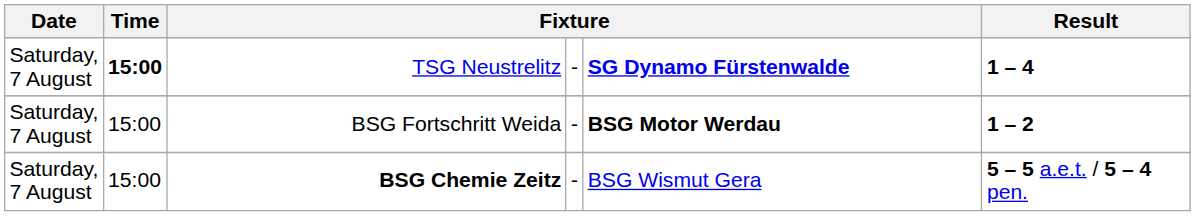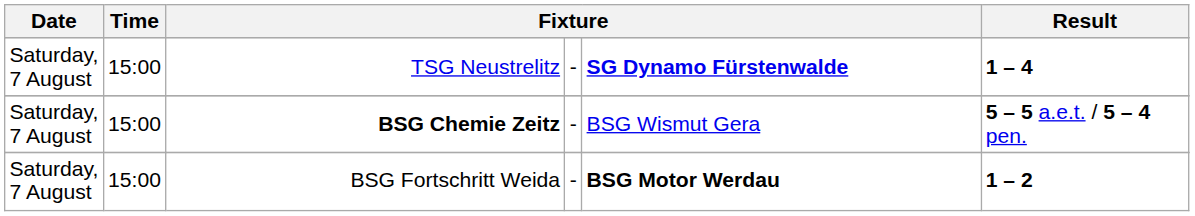 <table class="wikitable">
 <tr ---->
 <th style="width:65px;">Date</th>
 <th style="width:25px;">Time</th>
 <th colspan=3>Fixture</th>
 <th style="width:150px;">Result</th>
 </tr>
 <tr ---->
 </tr>
 <tr bgcolor="#FFFFFF">
 <td>Saturday, 7 August</td>
-<td><strong>15:00</strong></td>
+<td>15:00</td>
 <td style="width:295px;" align="right"><a href='#'>TSG Neustrelitz</a></td>
 <td>-</td>
 <td style="width:295px;"><strong><a href='#'>SG Dynamo Fürstenwalde</a></strong></td>
 <td><strong>1 – 4</strong></td>
+</tr>
+<tr ---->
+</tr>
+<tr bgcolor="#FFFFFF">
+<td>Saturday, 7 August</td>
+<td>15:00</td>
+<td align="right"><strong>BSG Chemie Zeitz</strong></td>
+<td>-</td>
+<td><a href='#'>BSG Wismut Gera</a></td>
+<td><strong>5 – 5</strong>  <a href='#'>a.e.t.</a> / <strong>5 – 4</strong>  <a href='#'>pen.</a></td>
 </tr>
 <tr ---->
 </tr>
 <tr bgcolor="#FFFFFF">
 <td>Saturday, 7 August</td>
 <td>15:00</td>
 <td align="right">BSG Fortschritt Weida</td>
 <td>-</td>
 <td><strong>BSG Motor Werdau</strong></td>
 <td><strong>1 – 2</strong></td>
 </tr>
-<tr ---->
-</tr>
-<tr bgcolor="#FFFFFF">
-<td>Saturday, 7 August</td>
-<td>15:00</td>
-<td align="right"><strong>BSG Chemie Zeitz</strong></td>
-<td>-</td>
-<td><a href='#'>BSG Wismut Gera</a></td>
-<td><strong>5 – 5</strong>  <a href='#'>a.e.t.</a> / <strong>5 – 4</strong>  <a href='#'>pen.</a></td>
-</tr>
 </table>
